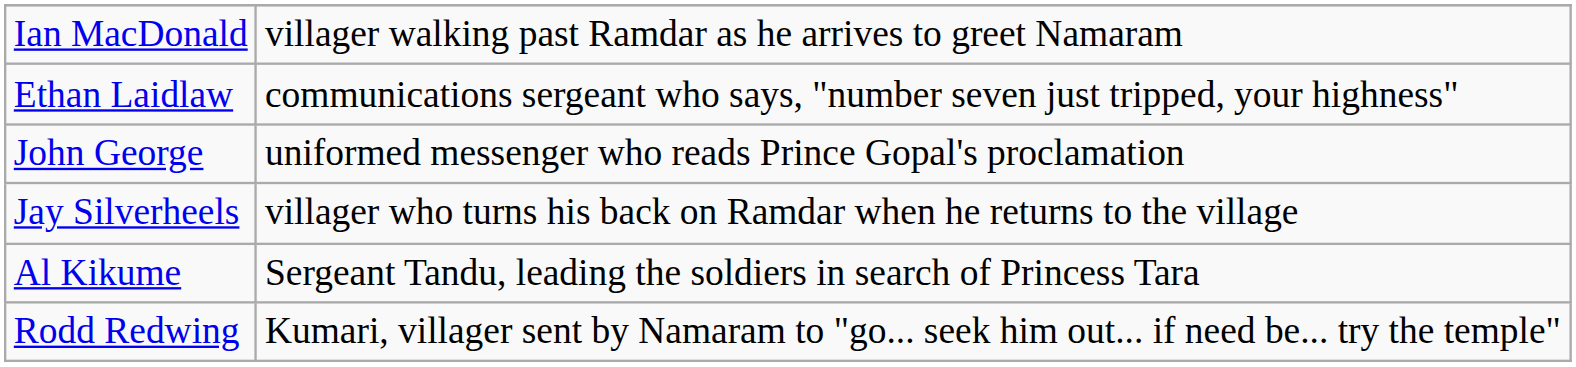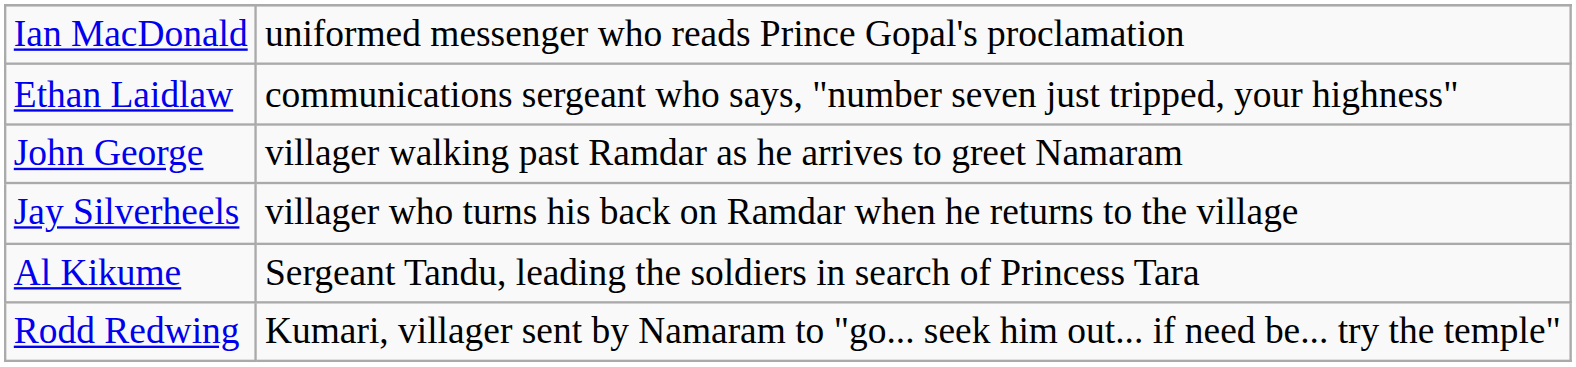 <table class=wikitable>
 <tr>
 </tr>
 <tr>
 <td><a href='#'>Ian MacDonald</a></td>
-<td>villager walking past Ramdar as he arrives to greet Namaram</td>
+<td>uniformed messenger who reads Prince Gopal's proclamation</td>
 </tr>
 <tr>
 <td><a href='#'>Ethan Laidlaw</a></td>
 <td>communications sergeant who says, "number seven just tripped, your highness"</td>
 </tr>
 <tr>
 <td><a href='#'>John George</a></td>
-<td>uniformed messenger who reads Prince Gopal's proclamation</td>
+<td>villager walking past Ramdar as he arrives to greet Namaram</td>
 </tr>
 <tr>
 <td><a href='#'>Jay Silverheels</a></td>
 <td>villager who turns his back on Ramdar when he returns to the village</td>
 </tr>
 <tr>
 <td><a href='#'>Al Kikume</a></td>
 <td>Sergeant Tandu, leading the soldiers in search of Princess Tara</td>
 </tr>
 <tr>
 <td><a href='#'>Rodd Redwing</a></td>
 <td>Kumari, villager sent by Namaram to "go... seek him out... if need be... try the temple"</td>
 </tr>
 </table>
